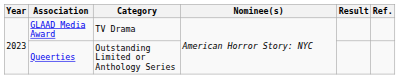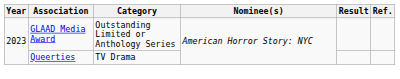 <table class="wikitable sortable plainrowheaders">
 <tr>
 <th class="unsortable">Year</th>
 <th>Association</th>
 <th>Category</th>
 <th width="40%">Nominee(s)</th>
 <th>Result</th>
 <th>Ref.</th>
 </tr>
 <tr>
 <td rowspan="2">2023</td>
 <td><a href='#'>GLAAD Media Award</a></td>
-<td>TV Drama</td>
+<td>Outstanding Limited or Anthology Series</td>
 <td rowspan="2"><em>American Horror Story: NYC</em></td>
 <td></td>
 <td style="text-align:center;"></td>
 </tr>
 <tr>
 <td><a href='#'>Queerties</a></td>
-<td>Outstanding Limited or Anthology Series</td>
+<td>TV Drama</td>
 <td></td>
 <td style="text-align:center;"></td>
 </tr>
 </table>
